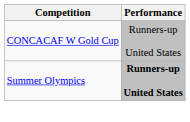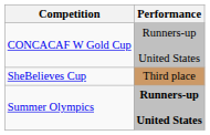 <table class="wikitable">
 <tr>
 <th>Competition</th>
 <th>Performance</th>
 </tr>
 <tr>
 <td><a href='#'>CONCACAF W Gold Cup</a></td>
 <td align=center bgcolor=silver>Runners-up<br><br> United States</td>
 </tr>
 <tr>
+<td><a href='#'>SheBelieves Cup</a></td>
+<td align=center bgcolor=#cc9966>Third place</td>
+</tr>
+<tr>
 <td><a href='#'>Summer Olympics</a></td>
 <td align=center bgcolor=silver><strong>Runners-up<br><br> United States</strong></td>
 </tr>
 </table>
